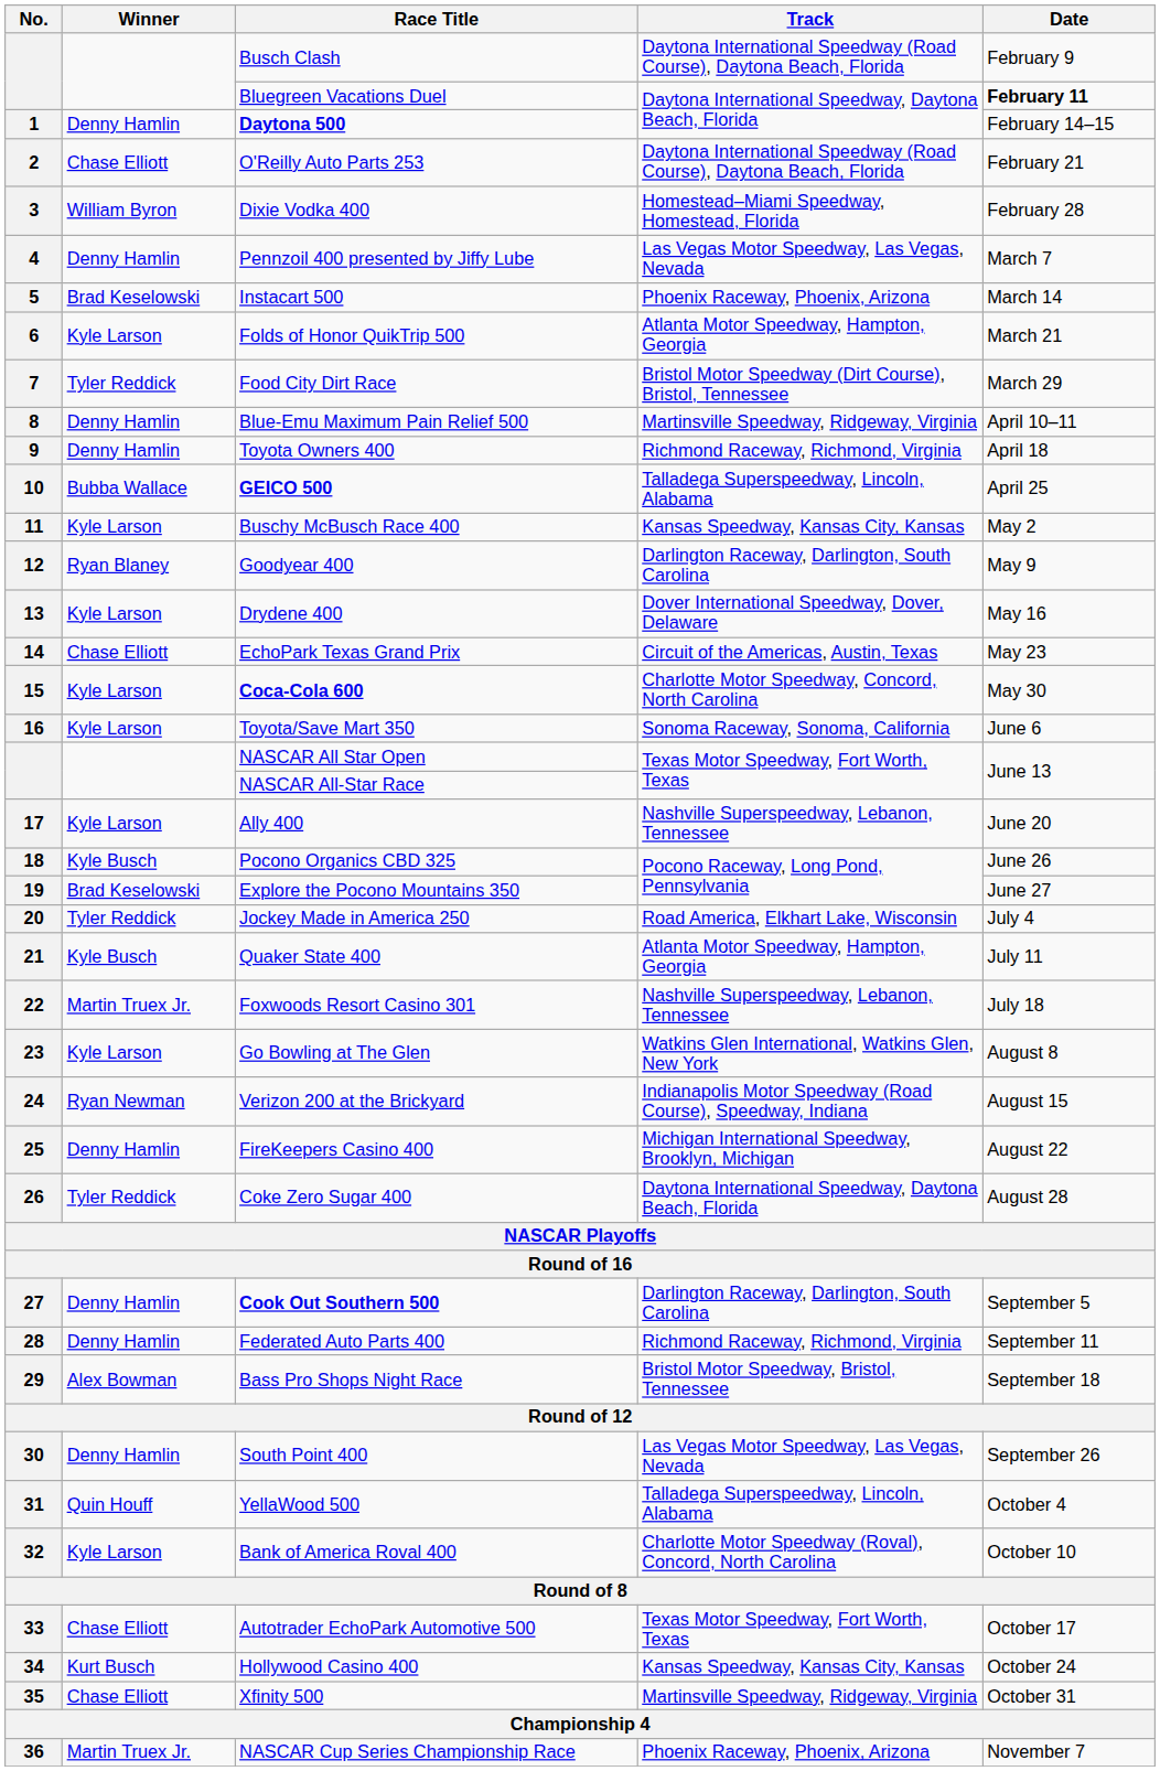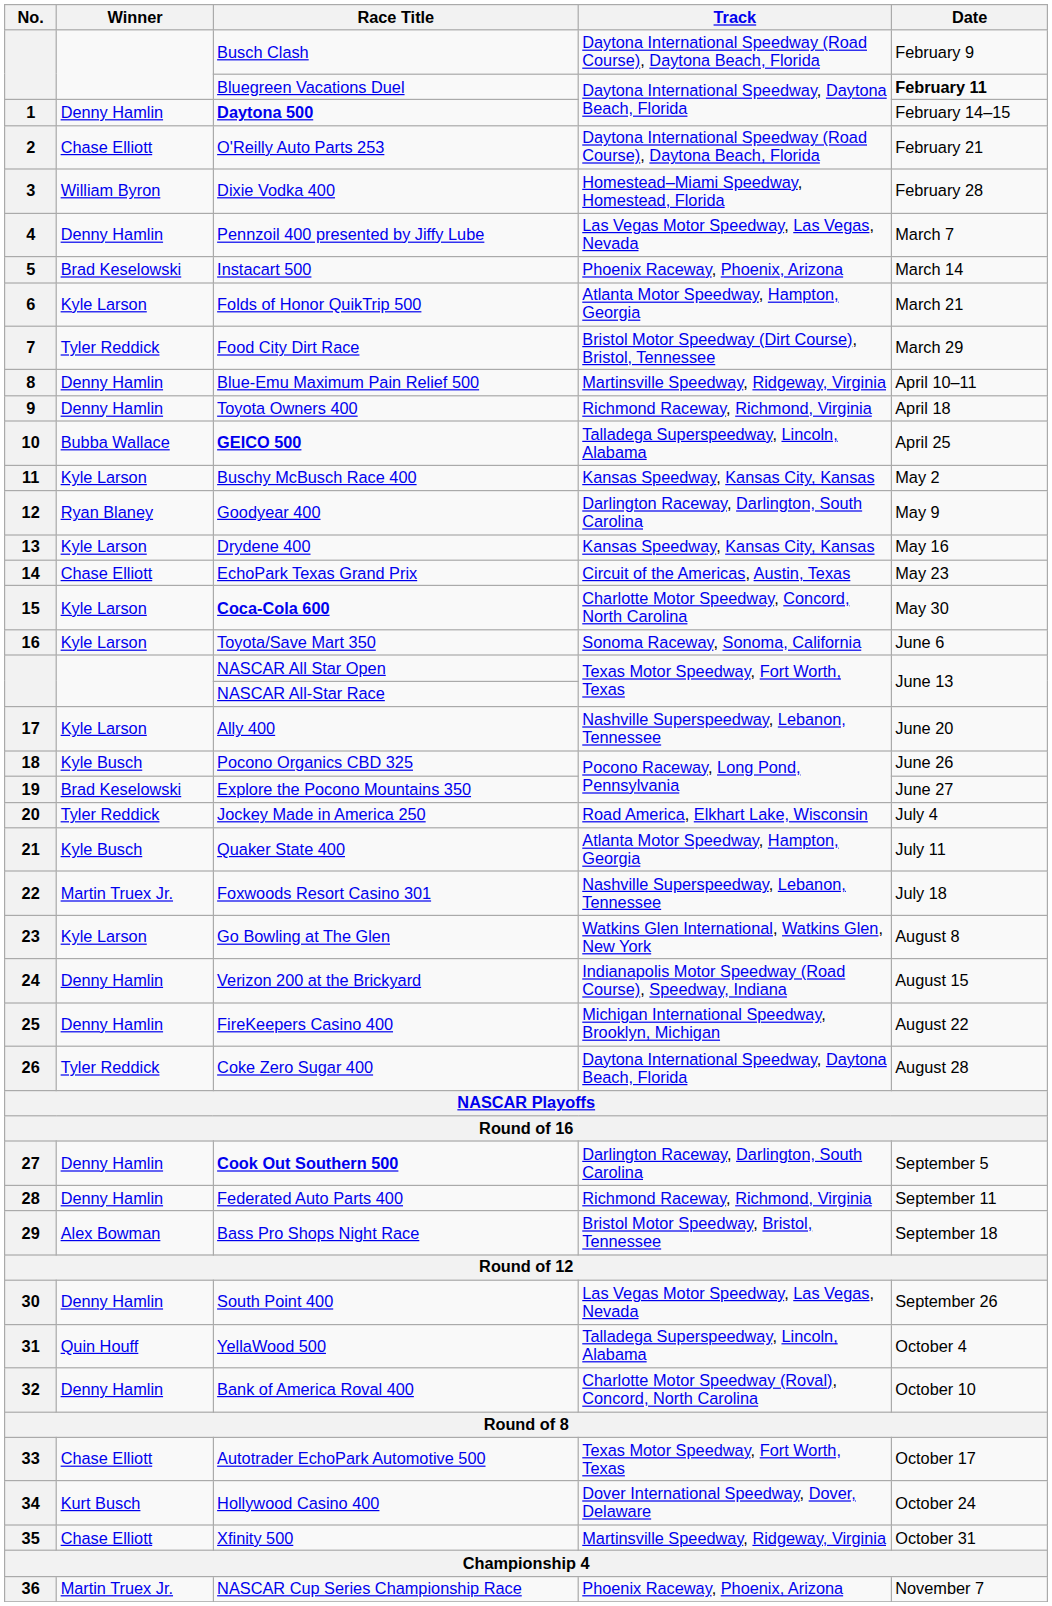 <table class="wikitable" style="font-size:85%">
 <tr>
 <th style="width:5%;">No.</th>
 <th style="width:15%;">Winner</th>
 <th style="width:35%;">Race Title</th>
 <th style="width:30%;"><a href='#'>Track</a></th>
 <th style="width:15%;">Date</th>
 </tr>
 <tr>
 <th rowspan=2></th>
 <td rowspan=2></td>
 <td><a href='#'>Busch Clash</a></td>
 <td><a href='#'>Daytona International Speedway (Road Course)</a>, <a href='#'>Daytona Beach, Florida</a></td>
 <td>February 9</td>
 </tr>
 <tr>
 <td><a href='#'>Bluegreen Vacations Duel</a></td>
 <td rowspan=2><a href='#'>Daytona International Speedway</a>, <a href='#'>Daytona Beach, Florida</a></td>
 <td><strong>February 11</strong></td>
 </tr>
 <tr>
 <th>1</th>
 <td><a href='#'>Denny Hamlin</a></td>
 <td><strong><a href='#'>Daytona 500</a></strong></td>
 <td>February 14–15</td>
 </tr>
 <tr>
 <th>2</th>
 <td><a href='#'>Chase Elliott</a></td>
 <td><a href='#'>O'Reilly Auto Parts 253</a></td>
 <td><a href='#'>Daytona International Speedway (Road Course)</a>, <a href='#'>Daytona Beach, Florida</a></td>
 <td>February 21</td>
 </tr>
 <tr>
 <th>3</th>
 <td><a href='#'>William Byron</a></td>
 <td><a href='#'>Dixie Vodka 400</a></td>
 <td><a href='#'>Homestead–Miami Speedway</a>, <a href='#'>Homestead, Florida</a></td>
 <td>February 28</td>
 </tr>
 <tr>
 <th>4</th>
 <td><a href='#'>Denny Hamlin</a></td>
 <td><a href='#'>Pennzoil 400 presented by Jiffy Lube</a></td>
 <td><a href='#'>Las Vegas Motor Speedway</a>, <a href='#'>Las Vegas</a>, <a href='#'>Nevada</a></td>
 <td>March 7</td>
 </tr>
 <tr>
 <th>5</th>
 <td><a href='#'>Brad Keselowski</a></td>
 <td><a href='#'>Instacart 500</a></td>
 <td><a href='#'>Phoenix Raceway</a>, <a href='#'>Phoenix, Arizona</a></td>
 <td>March 14</td>
 </tr>
 <tr>
 <th>6</th>
 <td><a href='#'>Kyle Larson</a></td>
 <td><a href='#'>Folds of Honor QuikTrip 500</a></td>
 <td><a href='#'>Atlanta Motor Speedway</a>, <a href='#'>Hampton, Georgia</a></td>
 <td>March 21</td>
 </tr>
 <tr>
 <th>7</th>
 <td><a href='#'>Tyler Reddick</a></td>
 <td><a href='#'>Food City Dirt Race</a></td>
 <td><a href='#'>Bristol Motor Speedway (Dirt Course)</a>, <a href='#'>Bristol, Tennessee</a></td>
 <td>March 29</td>
 </tr>
 <tr>
 <th>8</th>
 <td><a href='#'>Denny Hamlin</a></td>
 <td><a href='#'>Blue-Emu Maximum Pain Relief 500</a></td>
 <td><a href='#'>Martinsville Speedway</a>, <a href='#'>Ridgeway, Virginia</a></td>
 <td>April 10–11</td>
 </tr>
 <tr>
 <th>9</th>
 <td><a href='#'>Denny Hamlin</a></td>
 <td><a href='#'>Toyota Owners 400</a></td>
 <td><a href='#'>Richmond Raceway</a>, <a href='#'>Richmond, Virginia</a></td>
 <td>April 18</td>
 </tr>
 <tr>
 <th>10</th>
 <td><a href='#'>Bubba Wallace</a></td>
 <td><strong><a href='#'>GEICO 500</a></strong></td>
 <td><a href='#'>Talladega Superspeedway</a>, <a href='#'>Lincoln, Alabama</a></td>
 <td>April 25</td>
 </tr>
 <tr>
 <th>11</th>
 <td><a href='#'>Kyle Larson</a></td>
 <td><a href='#'>Buschy McBusch Race 400</a></td>
 <td><a href='#'>Kansas Speedway</a>, <a href='#'>Kansas City, Kansas</a></td>
 <td>May 2</td>
 </tr>
 <tr>
 <th>12</th>
 <td><a href='#'>Ryan Blaney</a></td>
 <td><a href='#'>Goodyear 400</a></td>
 <td><a href='#'>Darlington Raceway</a>, <a href='#'>Darlington, South Carolina</a></td>
 <td>May 9</td>
 </tr>
 <tr>
 <th>13</th>
 <td><a href='#'>Kyle Larson</a></td>
 <td><a href='#'>Drydene 400</a></td>
-<td><a href='#'>Dover International Speedway</a>, <a href='#'>Dover, Delaware</a></td>
+<td><a href='#'>Kansas Speedway</a>, <a href='#'>Kansas City, Kansas</a></td>
 <td>May 16</td>
 </tr>
 <tr>
 <th>14</th>
 <td><a href='#'>Chase Elliott</a></td>
 <td><a href='#'>EchoPark Texas Grand Prix</a></td>
 <td><a href='#'>Circuit of the Americas</a>, <a href='#'>Austin, Texas</a></td>
 <td>May 23</td>
 </tr>
 <tr>
 <th>15</th>
 <td><a href='#'>Kyle Larson</a></td>
 <td><strong><a href='#'>Coca-Cola 600</a></strong></td>
 <td><a href='#'>Charlotte Motor Speedway</a>, <a href='#'>Concord, North Carolina</a></td>
 <td>May 30</td>
 </tr>
 <tr>
 <th>16</th>
 <td><a href='#'>Kyle Larson</a></td>
 <td><a href='#'>Toyota/Save Mart 350</a></td>
 <td><a href='#'>Sonoma Raceway</a>, <a href='#'>Sonoma, California</a></td>
 <td>June 6</td>
 </tr>
 <tr>
 <th rowspan=2></th>
 <td rowspan=2></td>
 <td><a href='#'>NASCAR All Star Open</a></td>
 <td rowspan=2><a href='#'>Texas Motor Speedway</a>, <a href='#'>Fort Worth, Texas</a></td>
 <td rowspan=2>June 13</td>
 </tr>
 <tr>
 <td><a href='#'>NASCAR All-Star Race</a></td>
 </tr>
 <tr>
 <th>17</th>
 <td><a href='#'>Kyle Larson</a></td>
 <td><a href='#'>Ally 400</a></td>
 <td><a href='#'>Nashville Superspeedway</a>, <a href='#'>Lebanon, Tennessee</a></td>
 <td>June 20</td>
 </tr>
 <tr>
 <th>18</th>
 <td><a href='#'>Kyle Busch</a></td>
 <td><a href='#'>Pocono Organics CBD 325</a></td>
 <td rowspan=2><a href='#'>Pocono Raceway</a>, <a href='#'>Long Pond, Pennsylvania</a></td>
 <td>June 26</td>
 </tr>
 <tr>
 <th>19</th>
 <td><a href='#'>Brad Keselowski</a></td>
 <td><a href='#'>Explore the Pocono Mountains 350</a></td>
 <td>June 27</td>
 </tr>
 <tr>
 <th>20</th>
 <td><a href='#'>Tyler Reddick</a></td>
 <td><a href='#'>Jockey Made in America 250</a></td>
 <td><a href='#'>Road America</a>, <a href='#'>Elkhart Lake, Wisconsin</a></td>
 <td>July 4</td>
 </tr>
 <tr>
 <th>21</th>
 <td><a href='#'>Kyle Busch</a></td>
 <td><a href='#'>Quaker State 400</a></td>
 <td><a href='#'>Atlanta Motor Speedway</a>, <a href='#'>Hampton, Georgia</a></td>
 <td>July 11</td>
 </tr>
 <tr>
 <th>22</th>
 <td><a href='#'>Martin Truex Jr.</a></td>
 <td><a href='#'>Foxwoods Resort Casino 301</a></td>
 <td><a href='#'>Nashville Superspeedway</a>, <a href='#'>Lebanon, Tennessee</a></td>
 <td>July 18</td>
 </tr>
 <tr>
 <th>23</th>
 <td><a href='#'>Kyle Larson</a></td>
 <td><a href='#'>Go Bowling at The Glen</a></td>
 <td><a href='#'>Watkins Glen International</a>, <a href='#'>Watkins Glen</a>, <a href='#'>New York</a></td>
 <td>August 8</td>
 </tr>
 <tr>
 <th>24</th>
-<td><a href='#'>Ryan Newman</a></td>
+<td><a href='#'>Denny Hamlin</a></td>
 <td><a href='#'>Verizon 200 at the Brickyard</a></td>
 <td><a href='#'>Indianapolis Motor Speedway (Road Course)</a>, <a href='#'>Speedway, Indiana</a></td>
 <td>August 15</td>
 </tr>
 <tr>
 <th>25</th>
 <td><a href='#'>Denny Hamlin</a></td>
 <td><a href='#'>FireKeepers Casino 400</a></td>
 <td><a href='#'>Michigan International Speedway</a>, <a href='#'>Brooklyn, Michigan</a></td>
 <td>August 22</td>
 </tr>
 <tr>
 <th>26</th>
 <td><a href='#'>Tyler Reddick</a></td>
 <td><a href='#'>Coke Zero Sugar 400</a></td>
 <td><a href='#'>Daytona International Speedway</a>, <a href='#'>Daytona Beach, Florida</a></td>
 <td>August 28</td>
 </tr>
 <tr>
 <th colspan=5><a href='#'>NASCAR Playoffs</a></th>
 </tr>
 <tr>
 <th colspan=5>Round of 16</th>
 </tr>
 <tr>
 <th>27</th>
 <td><a href='#'>Denny Hamlin</a></td>
 <td><strong><a href='#'>Cook Out Southern 500</a></strong></td>
 <td><a href='#'>Darlington Raceway</a>, <a href='#'>Darlington, South Carolina</a></td>
 <td>September 5</td>
 </tr>
 <tr>
 <th>28</th>
 <td><a href='#'>Denny Hamlin</a></td>
 <td><a href='#'>Federated Auto Parts 400</a></td>
 <td><a href='#'>Richmond Raceway</a>, <a href='#'>Richmond, Virginia</a></td>
 <td>September 11</td>
 </tr>
 <tr>
 <th>29</th>
 <td><a href='#'>Alex Bowman</a></td>
 <td><a href='#'>Bass Pro Shops Night Race</a></td>
 <td><a href='#'>Bristol Motor Speedway</a>, <a href='#'>Bristol, Tennessee</a></td>
 <td>September 18</td>
 </tr>
 <tr>
 <th colspan=5>Round of 12</th>
 </tr>
 <tr>
 <th>30</th>
 <td><a href='#'>Denny Hamlin</a></td>
 <td><a href='#'>South Point 400</a></td>
 <td><a href='#'>Las Vegas Motor Speedway</a>, <a href='#'>Las Vegas</a>, <a href='#'>Nevada</a></td>
 <td>September 26</td>
 </tr>
 <tr>
 <th>31</th>
 <td><a href='#'>Quin Houff</a></td>
 <td><a href='#'>YellaWood 500</a></td>
 <td><a href='#'>Talladega Superspeedway</a>, <a href='#'>Lincoln, Alabama</a></td>
 <td>October 4</td>
 </tr>
 <tr>
 <th>32</th>
-<td><a href='#'>Kyle Larson</a></td>
+<td><a href='#'>Denny Hamlin</a></td>
 <td><a href='#'>Bank of America Roval 400</a></td>
 <td><a href='#'>Charlotte Motor Speedway (Roval)</a>, <a href='#'>Concord, North Carolina</a></td>
 <td>October 10</td>
 </tr>
 <tr>
 <th colspan=5>Round of 8</th>
 </tr>
 <tr>
 <th>33</th>
 <td><a href='#'>Chase Elliott</a></td>
 <td><a href='#'>Autotrader EchoPark Automotive 500</a></td>
 <td><a href='#'>Texas Motor Speedway</a>, <a href='#'>Fort Worth, Texas</a></td>
 <td>October 17</td>
 </tr>
 <tr>
 <th>34</th>
 <td><a href='#'>Kurt Busch</a></td>
 <td><a href='#'>Hollywood Casino 400</a></td>
-<td><a href='#'>Kansas Speedway</a>, <a href='#'>Kansas City, Kansas</a></td>
+<td><a href='#'>Dover International Speedway</a>, <a href='#'>Dover, Delaware</a></td>
 <td>October 24</td>
 </tr>
 <tr>
 <th>35</th>
 <td><a href='#'>Chase Elliott</a></td>
 <td><a href='#'>Xfinity 500</a></td>
 <td><a href='#'>Martinsville Speedway</a>, <a href='#'>Ridgeway, Virginia</a></td>
 <td>October 31</td>
 </tr>
 <tr>
 <th colspan=5>Championship 4</th>
 </tr>
 <tr>
 <th>36</th>
 <td><a href='#'>Martin Truex Jr.</a></td>
 <td><a href='#'>NASCAR Cup Series Championship Race</a></td>
 <td><a href='#'>Phoenix Raceway</a>, <a href='#'>Phoenix, Arizona</a></td>
 <td>November 7</td>
 </tr>
 </table>
